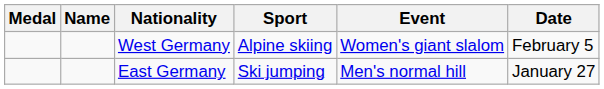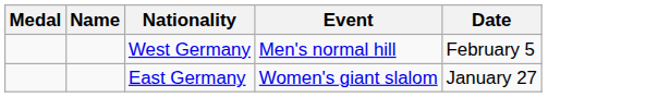 <table class="wikitable sortable" style="font-size:90%">
 <tr>
 <th>Medal</th>
 <th>Name</th>
 <th>Nationality</th>
-<th>Sport</th>
 <th>Event</th>
 <th>Date</th>
 </tr>
 <tr>
 <td></td>
 <td></td>
 <td><a href='#'>West Germany</a></td>
-<td><a href='#'>Alpine skiing</a></td>
-<td><a href='#'>Women's giant slalom</a></td>
+<td><a href='#'>Men's normal hill</a></td>
 <td>February 5</td>
 </tr>
 <tr>
 <td></td>
 <td></td>
 <td><a href='#'>East Germany</a></td>
-<td><a href='#'>Ski jumping</a></td>
-<td><a href='#'>Men's normal hill</a></td>
+<td><a href='#'>Women's giant slalom</a></td>
 <td>January 27</td>
 </tr>
 </table>
